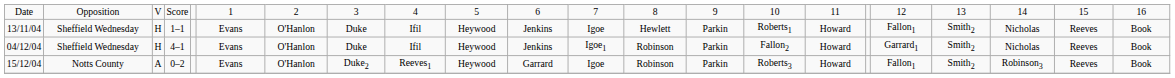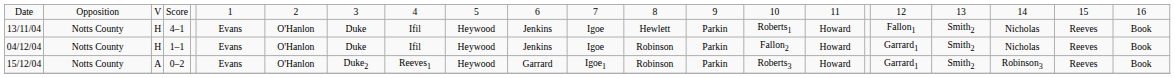 <table class="wikitable" style="font-size: 65%; text-align: center;">
 <tr style="text-align:center;">
 <td style="width:10px; ">Date</td>
 <td style="width:150px; ">Opposition</td>
 <td style="width:5px; ">V</td>
 <td style="width:5px; ">Score</td>
 <td style="width:1px; text-align:center;"></td>
 <td style="width:95px; ">1</td>
 <td style="width:75px; ">2</td>
 <td style="width:75px; ">3</td>
 <td style="width:75px; ">4</td>
 <td style="width:75px; ">5</td>
 <td style="width:75px; ">6</td>
 <td style="width:75px; ">7</td>
 <td style="width:75px; ">8</td>
 <td style="width:75px; ">9</td>
 <td style="width:75px; ">10</td>
 <td style="width:75px; ">11</td>
 <td style="width:1px; text-align:center;"></td>
 <td style="width:75px; ">12</td>
 <td style="width:75px; ">13</td>
 <td style="width:75px; ">14</td>
 <td style="width:75px; ">15</td>
 <td style="width:75px; ">16</td>
 </tr>
 <tr>
 <td>13/11/04</td>
-<td>Sheffield Wednesday</td>
+<td>Notts County</td>
 <td>H</td>
-<td>1–1</td>
+<td>4–1</td>
 <td></td>
 <td>Evans</td>
 <td>O'Hanlon</td>
 <td>Duke</td>
 <td>Ifil</td>
 <td>Heywood</td>
 <td>Jenkins</td>
 <td>Igoe</td>
 <td>Hewlett</td>
 <td>Parkin</td>
 <td>Roberts<sub>1</sub></td>
 <td>Howard</td>
 <td></td>
 <td>Fallon<sub>1</sub></td>
 <td>Smith<sub>2</sub></td>
 <td>Nicholas</td>
 <td>Reeves</td>
 <td>Book</td>
 </tr>
 <tr>
 <td>04/12/04</td>
-<td>Sheffield Wednesday</td>
+<td>Notts County</td>
 <td>H</td>
-<td>4–1</td>
+<td>1–1</td>
 <td></td>
 <td>Evans</td>
 <td>O'Hanlon</td>
 <td>Duke</td>
 <td>Ifil</td>
 <td>Heywood</td>
 <td>Jenkins</td>
-<td>Igoe<sub>1</sub></td>
+<td>Igoe</td>
 <td>Robinson</td>
 <td>Parkin</td>
 <td>Fallon<sub>2</sub></td>
 <td>Howard</td>
 <td></td>
 <td>Garrard<sub>1</sub></td>
 <td>Smith<sub>2</sub></td>
 <td>Nicholas</td>
 <td>Reeves</td>
 <td>Book</td>
 </tr>
 <tr>
 <td>15/12/04</td>
 <td>Notts County</td>
 <td>A</td>
 <td>0–2</td>
 <td></td>
 <td>Evans</td>
 <td>O'Hanlon</td>
 <td>Duke<sub>2</sub></td>
 <td>Reeves<sub>1</sub></td>
 <td>Heywood</td>
 <td>Garrard</td>
-<td>Igoe</td>
+<td>Igoe<sub>1</sub></td>
 <td>Robinson</td>
 <td>Parkin</td>
 <td>Roberts<sub>3</sub></td>
 <td>Howard</td>
 <td></td>
-<td>Fallon<sub>1</sub></td>
+<td>Garrard<sub>1</sub></td>
 <td>Smith<sub>2</sub></td>
 <td>Robinson<sub>3</sub></td>
 <td>Reeves</td>
 <td>Book</td>
 </tr>
 <tr>
 </tr>
 </table>
